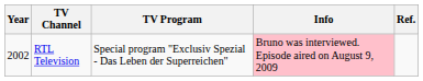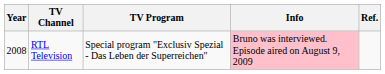 <table class="wikitable">
 <tr>
 <th>Year</th>
 <th>TV Channel</th>
 <th>TV Program</th>
 <th>Info</th>
 <th>Ref.</th>
 </tr>
 <tr>
-<td>2002</td>
+<td>2008</td>
 <td> <a href='#'>RTL Television</a></td>
 <td>Special program "Exclusiv Spezial - Das Leben der Superreichen"</td>
 <td style="background: pink;">Bruno was interviewed. Episode aired on August 9, 2009</td>
 <td></td>
 </tr>
 </table>
